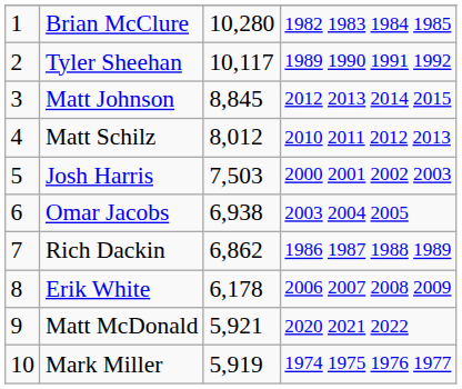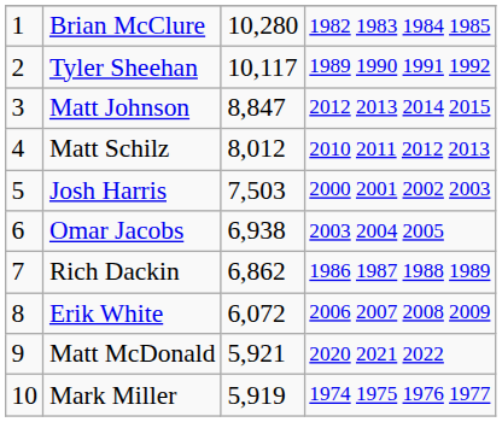 <table class="wikitable">
 <tr>
 </tr>
 <tr>
 <td>1</td>
 <td><a href='#'>Brian McClure</a></td>
 <td>10,280</td>
 <td style="font-size:80%;"><a href='#'>1982</a> <a href='#'>1983</a> <a href='#'>1984</a> <a href='#'>1985</a></td>
 </tr>
 <tr>
 <td>2</td>
 <td><a href='#'>Tyler Sheehan</a></td>
 <td>10,117</td>
 <td style="font-size:80%;"><a href='#'>1989</a> <a href='#'>1990</a> <a href='#'>1991</a> <a href='#'>1992</a></td>
 </tr>
 <tr>
 <td>3</td>
 <td><a href='#'>Matt Johnson</a></td>
-<td>8,845</td>
+<td>8,847</td>
 <td style="font-size:80%;"><a href='#'>2012</a> <a href='#'>2013</a> <a href='#'>2014</a> <a href='#'>2015</a></td>
 </tr>
 <tr>
 <td>4</td>
 <td>Matt Schilz</td>
 <td>8,012</td>
 <td style="font-size:80%;"><a href='#'>2010</a> <a href='#'>2011</a> <a href='#'>2012</a> <a href='#'>2013</a></td>
 </tr>
 <tr>
 <td>5</td>
 <td><a href='#'>Josh Harris</a></td>
 <td>7,503</td>
 <td style="font-size:80%;"><a href='#'>2000</a> <a href='#'>2001</a> <a href='#'>2002</a> <a href='#'>2003</a></td>
 </tr>
 <tr>
 <td>6</td>
 <td><a href='#'>Omar Jacobs</a></td>
 <td>6,938</td>
 <td style="font-size:80%;"><a href='#'>2003</a> <a href='#'>2004</a> <a href='#'>2005</a></td>
 </tr>
 <tr>
 <td>7</td>
 <td>Rich Dackin</td>
 <td>6,862</td>
 <td style="font-size:80%;"><a href='#'>1986</a> <a href='#'>1987</a> <a href='#'>1988</a> <a href='#'>1989</a></td>
 </tr>
 <tr>
 <td>8</td>
 <td><a href='#'>Erik White</a></td>
-<td>6,178</td>
+<td>6,072</td>
 <td style="font-size:80%;"><a href='#'>2006</a> <a href='#'>2007</a> <a href='#'>2008</a> <a href='#'>2009</a></td>
 </tr>
 <tr>
 <td>9</td>
 <td>Matt McDonald</td>
 <td>5,921</td>
 <td style="font-size:80%;"><a href='#'>2020</a> <a href='#'>2021</a> <a href='#'>2022</a></td>
 </tr>
 <tr>
 <td>10</td>
 <td>Mark Miller</td>
 <td>5,919</td>
 <td style="font-size:80%;"><a href='#'>1974</a> <a href='#'>1975</a> <a href='#'>1976</a> <a href='#'>1977</a></td>
 </tr>
 </table>
